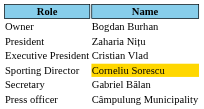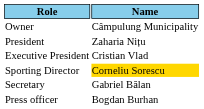 <table class="toccolours">
 <tr>
 <th style="background:#87CEEB;color:#000000;border:1px solid #000000;">Role</th>
 <th style="background:#87CEEB;color:#000000;border:1px solid #000000;">Name</th>
 </tr>
 <tr>
 <td>Owner</td>
-<td> Bogdan Burhan</td>
+<td> Câmpulung Municipality</td>
 </tr>
 <tr>
 <td>President</td>
 <td> Zaharia Nițu</td>
 </tr>
 <tr>
 <td>Executive President</td>
 <td> Cristian Vlad</td>
 </tr>
 <tr>
 <td>Sporting Director</td>
 <td style="background: gold;"> Corneliu Sorescu</td>
 </tr>
 <tr>
 <td>Secretary</td>
 <td> Gabriel Bălan</td>
 </tr>
 <tr>
 <td>Press officer</td>
-<td> Câmpulung Municipality</td>
+<td> Bogdan Burhan</td>
 </tr>
 </table>
